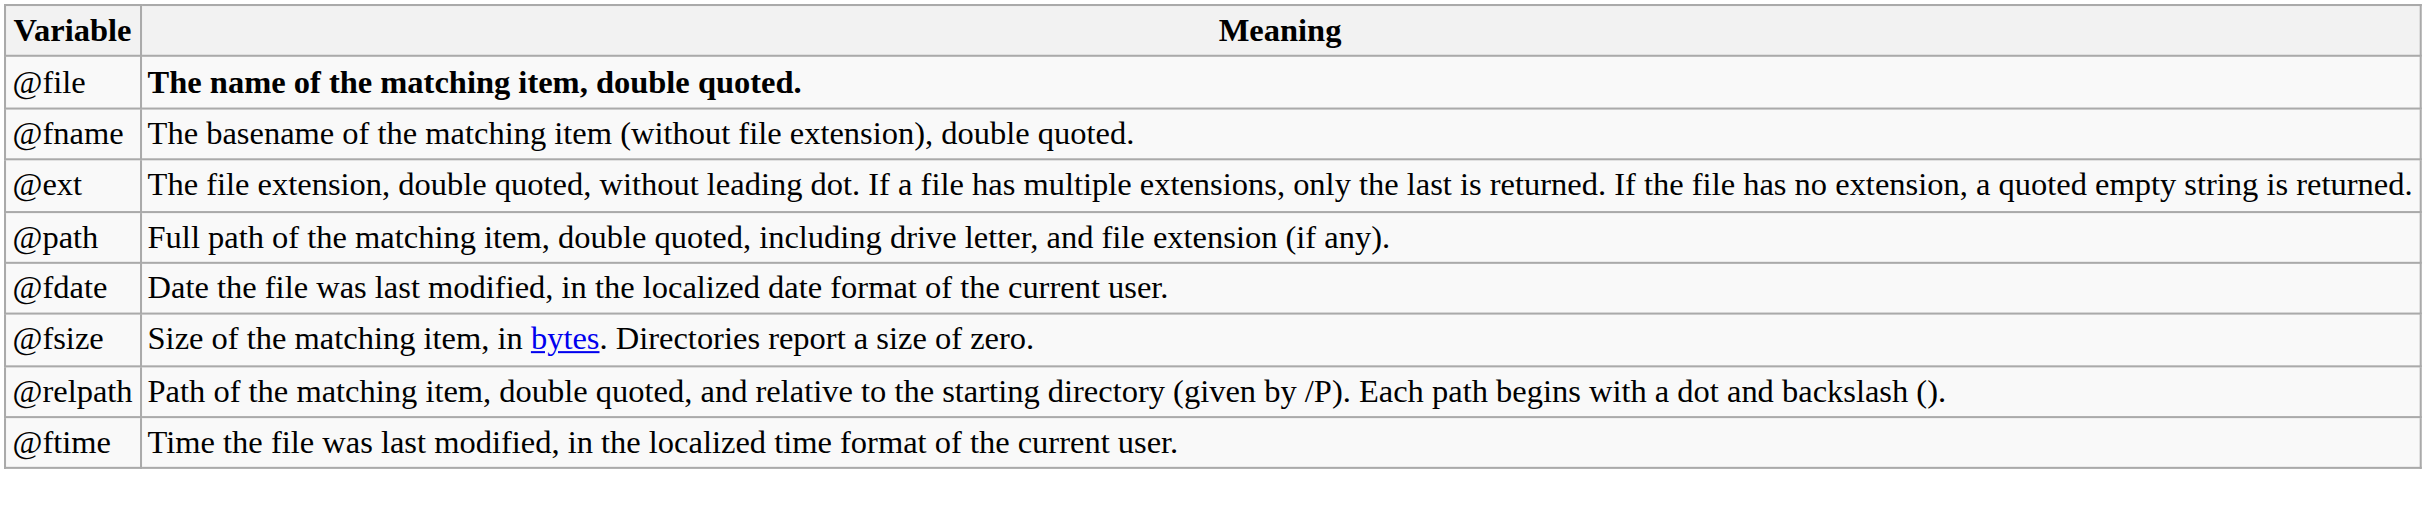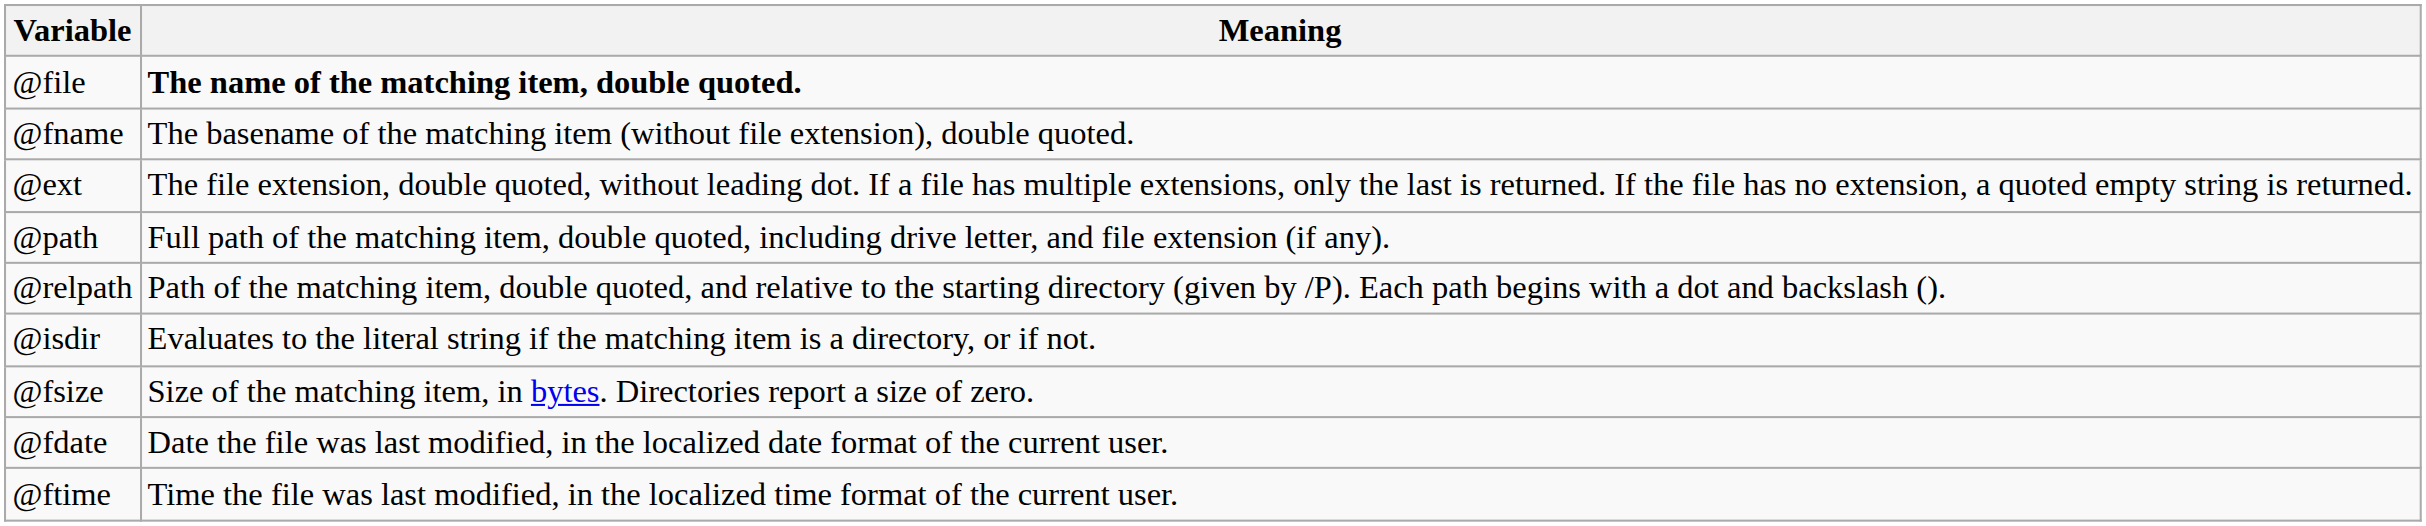 <table class="wikitable sortable">
 <tr>
 <th>Variable</th>
 <th>Meaning</th>
 </tr>
 <tr>
 <td>@file</td>
 <td><strong>The name of the matching item, double quoted.</strong></td>
 </tr>
 <tr>
 <td>@fname</td>
 <td>The basename of the matching item (without file extension), double quoted.</td>
 </tr>
 <tr>
 <td>@ext</td>
 <td>The file extension, double quoted, without leading dot.  If a file has multiple extensions, only the last is returned.  If the file has no extension, a quoted empty string is returned.</td>
 </tr>
 <tr>
 <td>@path</td>
 <td>Full path of the matching item, double quoted, including drive letter, and file extension (if any).</td>
 </tr>
 <tr>
-<td>@fdate</td>
-<td>Date the file was last modified, in the localized date format of the current user.</td>
+<td>@relpath</td>
+<td>Path of the matching item, double quoted, and relative to the starting directory (given by /P).  Each path begins with a dot and backslash ().</td>
+</tr>
+<tr>
+<td>@isdir</td>
+<td>Evaluates to the literal string  if the matching item is a directory, or  if not.</td>
 </tr>
 <tr>
 <td>@fsize</td>
 <td>Size of the matching item, in <a href='#'>bytes</a>.  Directories report a size of zero.</td>
 </tr>
 <tr>
-<td>@relpath</td>
-<td>Path of the matching item, double quoted, and relative to the starting directory (given by /P).  Each path begins with a dot and backslash ().</td>
+<td>@fdate</td>
+<td>Date the file was last modified, in the localized date format of the current user.</td>
 </tr>
 <tr>
 <td>@ftime</td>
 <td>Time the file was last modified, in the localized time format of the current user.</td>
 </tr>
 </table>
